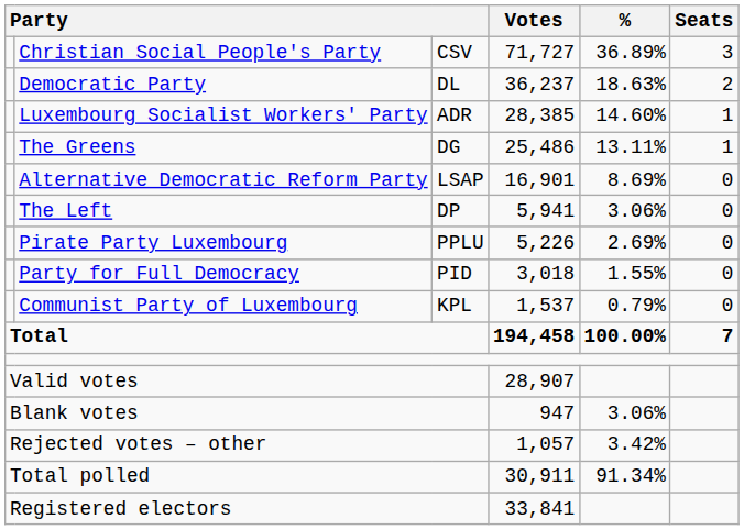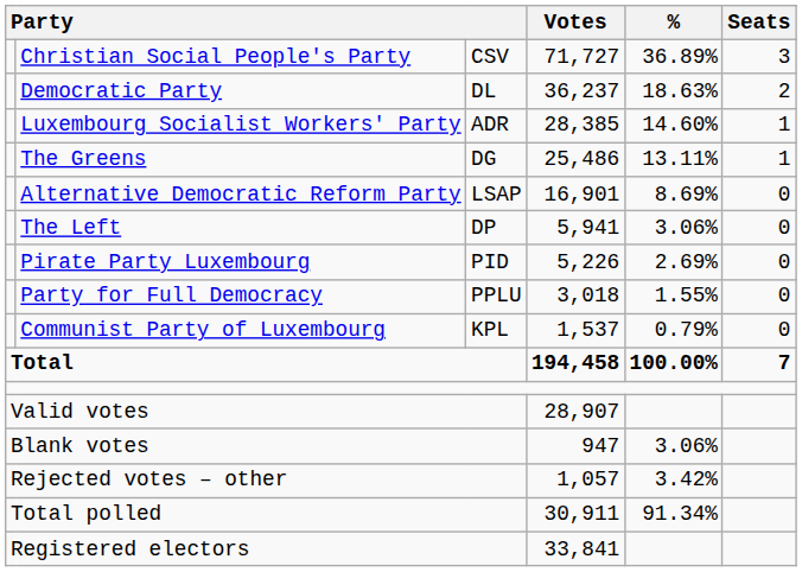 <table class="wikitable" border="1" style="text-align:right;">
 <tr>
 <th style="text-align:left;" valign=bottom colspan=3>Party</th>
 <th align=center valign=bottom width="50">Votes</th>
 <th align=center valign=bottom width="50">%</th>
 <th align=center>Seats</th>
 </tr>
 <tr>
 <td></td>
 <td align=left><a href='#'>Christian Social People's Party</a></td>
 <td align=left>CSV</td>
 <td>71,727</td>
 <td>36.89%</td>
 <td>3</td>
 </tr>
 <tr>
 <td></td>
 <td align=left><a href='#'>Democratic Party</a></td>
 <td align=left>DL</td>
 <td>36,237</td>
 <td>18.63%</td>
 <td>2</td>
 </tr>
 <tr>
 <td></td>
 <td align=left><a href='#'>Luxembourg Socialist Workers' Party</a></td>
 <td align=left>ADR</td>
 <td>28,385</td>
 <td>14.60%</td>
 <td>1</td>
 </tr>
 <tr>
 <td></td>
 <td align=left><a href='#'>The Greens</a></td>
 <td align=left>DG</td>
 <td>25,486</td>
 <td>13.11%</td>
 <td>1</td>
 </tr>
 <tr>
 <td></td>
 <td align=left><a href='#'>Alternative Democratic Reform Party</a></td>
 <td align=left>LSAP</td>
 <td>16,901</td>
 <td>8.69%</td>
 <td>0</td>
 </tr>
 <tr>
 <td></td>
 <td align=left><a href='#'>The Left</a></td>
 <td align=left>DP</td>
 <td>5,941</td>
 <td>3.06%</td>
 <td>0</td>
 </tr>
 <tr>
 <td></td>
 <td align=left><a href='#'>Pirate Party Luxembourg</a></td>
-<td align=left>PPLU</td>
+<td align=left>PID</td>
 <td>5,226</td>
 <td>2.69%</td>
 <td>0</td>
 </tr>
 <tr>
 <td></td>
 <td align=left><a href='#'>Party for Full Democracy</a></td>
-<td align=left>PID</td>
+<td align=left>PPLU</td>
 <td>3,018</td>
 <td>1.55%</td>
 <td>0</td>
 </tr>
 <tr>
 <td></td>
 <td align=left><a href='#'>Communist Party of Luxembourg</a></td>
 <td align=left>KPL</td>
 <td>1,537</td>
 <td>0.79%</td>
 <td>0</td>
 </tr>
 <tr style="font-weight:bold">
 <td align=left colspan=3>Total</td>
 <td>194,458</td>
 <td>100.00%</td>
 <td>7</td>
 </tr>
 <tr>
 <td colspan=6 height="2"></td>
 </tr>
 <tr>
 <td align=left colspan=3>Valid votes</td>
 <td>28,907</td>
 <td></td>
 <td></td>
 </tr>
 <tr>
 <td align=left colspan=3>Blank votes</td>
 <td>947</td>
 <td>3.06%</td>
 <td></td>
 </tr>
 <tr>
 <td align=left colspan=3>Rejected votes – other</td>
 <td>1,057</td>
 <td>3.42%</td>
 <td></td>
 </tr>
 <tr>
 <td align=left colspan=3>Total polled</td>
 <td>30,911</td>
 <td>91.34%</td>
 <td></td>
 </tr>
 <tr>
 <td align=left colspan=3>Registered electors</td>
 <td>33,841</td>
 <td></td>
 <td></td>
 </tr>
 </table>
